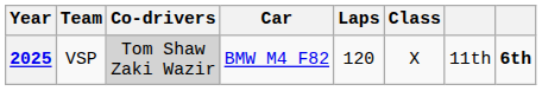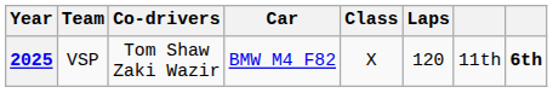 <table class="wikitable" style="font-size: 90%;">
 <tr>
 <th>Year</th>
 <th>Team</th>
 <th>Co-drivers</th>
 <th>Car</th>
+<th>Class</th>
 <th>Laps</th>
-<th>Class</th>
 <th></th>
 <th></th>
 </tr>
 <tr style="text-align:center;">
 <th><a href='#'>2025</a></th>
 <td> VSP</td>
-<td style="background: lightgrey;"> Tom Shaw<br> Zaki Wazir</td>
+<td> Tom Shaw<br> Zaki Wazir</td>
 <td><a href='#'>BMW M4 F82</a></td>
+<td>X</td>
 <td>120</td>
-<td>X</td>
 <td>11th</td>
 <td><strong>6th</strong></td>
 </tr>
 </table>
